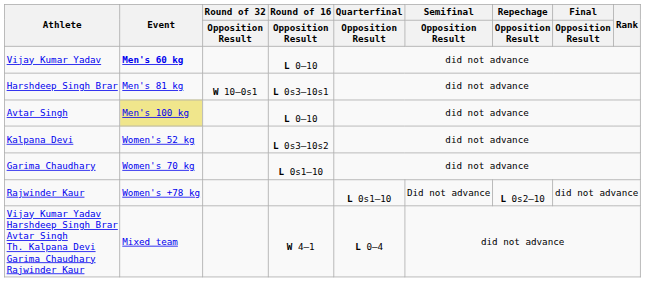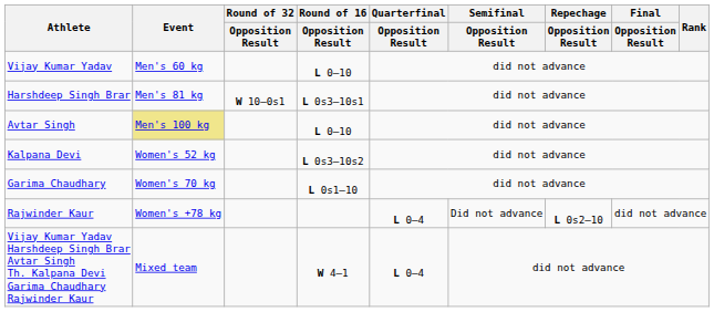 <table class=wikitable style="text-align:center; font-size:90%">
 <tr>
 <th rowspan=2>Athlete</th>
 <th rowspan=2>Event</th>
 <th>Round of 32</th>
 <th>Round of 16</th>
 <th>Quarterfinal</th>
 <th>Semifinal</th>
 <th>Repechage</th>
 <th>Final</th>
 <th rowspan=2>Rank</th>
 </tr>
 <tr>
 <th>Opposition<br>Result</th>
 <th>Opposition<br>Result</th>
 <th>Opposition<br>Result</th>
 <th>Opposition<br>Result</th>
 <th>Opposition<br>Result</th>
 <th>Opposition<br>Result</th>
 </tr>
 <tr>
 <td align=left><a href='#'>Vijay Kumar Yadav</a></td>
-<td align=left><strong><a href='#'>Men's 60 kg</a></strong></td>
+<td align=left><a href='#'>Men's 60 kg</a></td>
 <td></td>
 <td><br><strong>L</strong> 0–10</td>
 <td colspan=5>did not advance</td>
 </tr>
 <tr>
 <td align=left><a href='#'>Harshdeep Singh Brar</a></td>
 <td align=left><a href='#'>Men's 81 kg</a></td>
 <td><br><strong>W</strong> 10–0s1</td>
 <td><br><strong>L</strong> 0s3–10s1</td>
 <td colspan=5>did not advance</td>
 </tr>
 <tr>
 <td align=left><a href='#'>Avtar Singh</a></td>
 <td align=left style="background: khaki;"><a href='#'>Men's 100 kg</a></td>
 <td></td>
 <td><br><strong>L</strong> 0–10</td>
 <td colspan=5>did not advance</td>
 </tr>
 <tr>
 <td align=left><a href='#'>Kalpana Devi</a></td>
 <td align=left><a href='#'>Women's 52 kg</a></td>
 <td></td>
 <td><br><strong>L</strong> 0s3–10s2</td>
 <td colspan=5>did not advance</td>
 </tr>
 <tr>
 <td align=left><a href='#'>Garima Chaudhary</a></td>
 <td align=left><a href='#'>Women's 70 kg</a></td>
 <td></td>
 <td><br><strong>L</strong> 0s1–10</td>
 <td colspan=5>did not advance</td>
 </tr>
 <tr>
 <td align=left><a href='#'>Rajwinder Kaur</a></td>
 <td align=left><a href='#'>Women's +78 kg</a></td>
 <td></td>
 <td></td>
-<td><br><strong>L</strong> 0s1–10</td>
+<td><br><strong>L</strong> 0–4</td>
 <td>Did not advance</td>
 <td><br><strong>L</strong> 0s2–10</td>
 <td colspan=2>did not advance</td>
 </tr>
 <tr>
 <td align=left><a href='#'>Vijay Kumar Yadav</a><br><a href='#'>Harshdeep Singh Brar</a><br><a href='#'>Avtar Singh</a><br><a href='#'>Th. Kalpana Devi</a><br><a href='#'>Garima Chaudhary</a><br><a href='#'>Rajwinder Kaur</a></td>
 <td align=left><a href='#'>Mixed team</a></td>
 <td></td>
 <td><br><strong>W</strong> 4–1</td>
 <td><br><strong>L</strong> 0–4</td>
 <td colspan=4>did not advance</td>
 </tr>
 </table>
